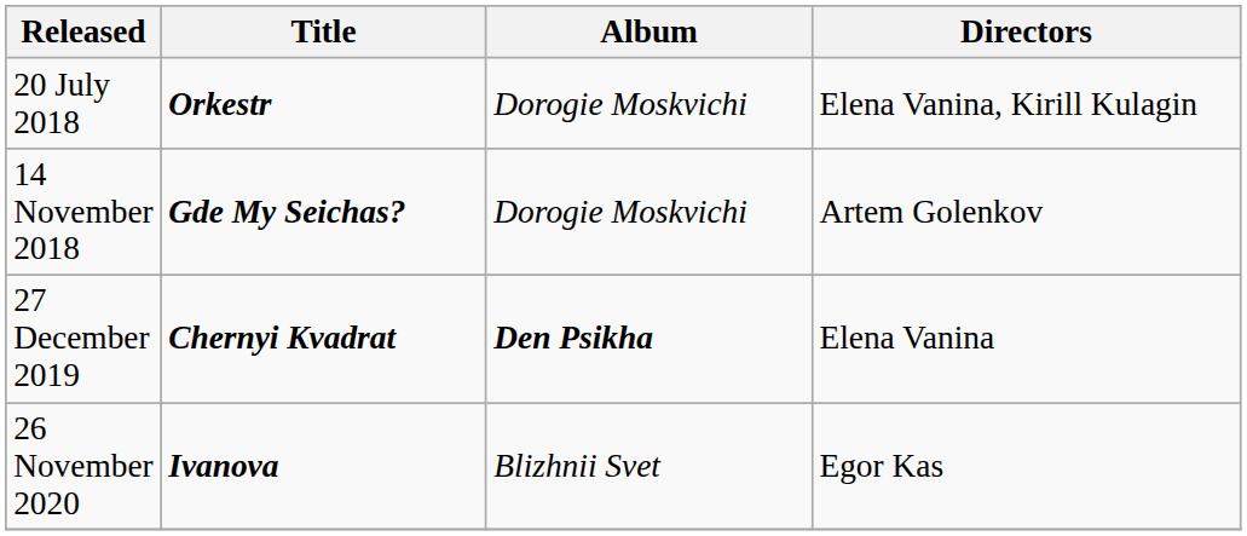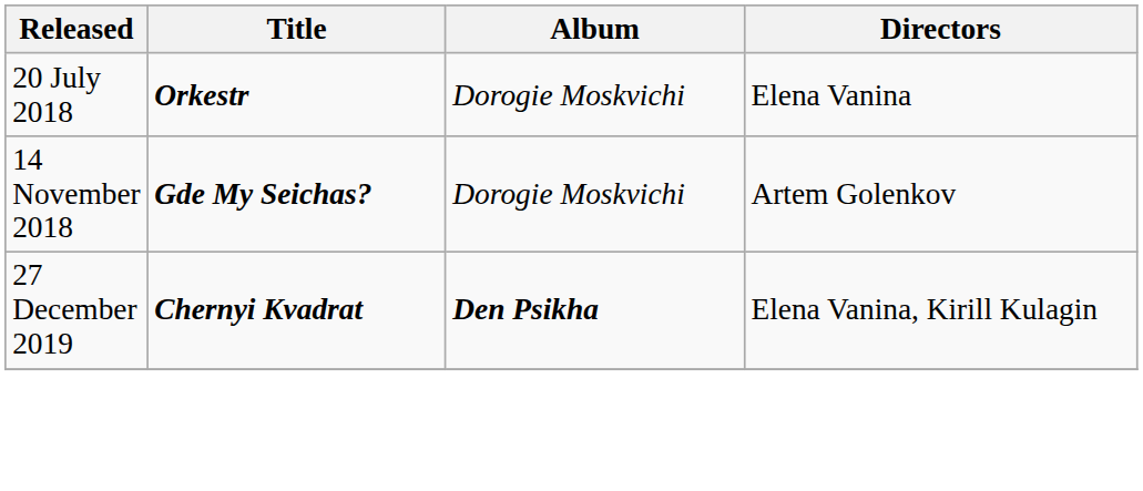 <table class="wikitable">
 <tr>
 <th style="width:50px;">Released</th>
 <th style="width:150px;">Title</th>
 <th style="width:150px;">Album</th>
 <th style="width:200px;">Directors</th>
 </tr>
 <tr>
 <td>20 July 2018</td>
 <td><strong><em>Orkestr</em></strong></td>
 <td><em>Dorogie Moskvichi</em></td>
-<td>Elena Vanina, Kirill Kulagin</td>
+<td>Elena Vanina</td>
 </tr>
 <tr>
 <td>14 November 2018</td>
 <td><strong><em>Gde My Seichas?</em></strong></td>
 <td><em>Dorogie Moskvichi</em></td>
 <td>Artem Golenkov</td>
 </tr>
 <tr>
 <td>27 December 2019</td>
 <td><strong><em>Chernyi Kvadrat</em></strong></td>
 <td><strong><em>Den Psikha</em></strong></td>
-<td>Elena Vanina</td>
-</tr>
-<tr>
-<td>26 November 2020</td>
-<td><strong><em>Ivanova</em></strong></td>
-<td><em>Blizhnii Svet</em></td>
-<td>Egor Kas</td>
+<td>Elena Vanina, Kirill Kulagin</td>
 </tr>
 <tr>
 </tr>
 </table>
